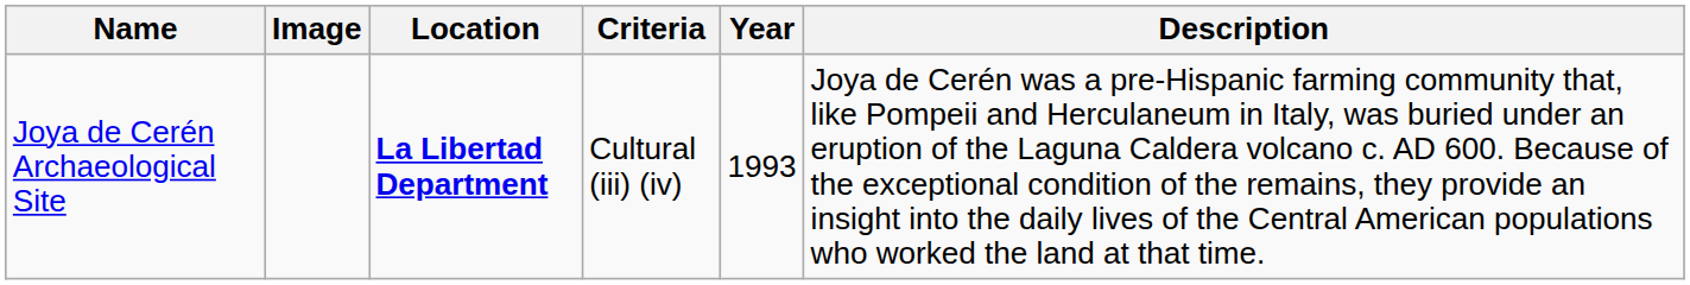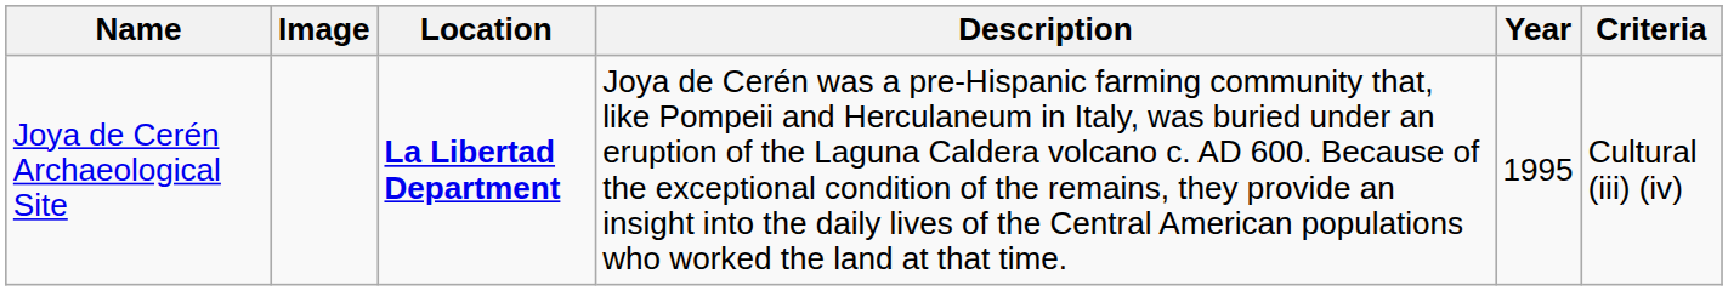 <table class="wikitable sortable">
 <tr>
 <th>Name</th>
 <th>Image</th>
 <th>Location</th>
+<th><strong>Description</strong></th>
+<th>Year</th>
 <th>Criteria</th>
-<th>Year</th>
-<th><strong>Description</strong></th>
 </tr>
 <tr>
 <td><a href='#'>Joya de Cerén Archaeological Site</a></td>
 <td></td>
 <td><strong><a href='#'>La Libertad Department</a><br></strong></td>
+<td>Joya de Cerén was a pre-Hispanic farming community that, like Pompeii and Herculaneum in Italy, was buried under an eruption of the Laguna Caldera volcano c. AD 600. Because of the exceptional condition of the remains, they provide an insight into the daily lives of the Central American populations who worked the land at that time.</td>
+<td>1995</td>
 <td>Cultural (iii) (iv)</td>
-<td>1993</td>
-<td>Joya de Cerén was a pre-Hispanic farming community that, like Pompeii and Herculaneum in Italy, was buried under an eruption of the Laguna Caldera volcano c. AD 600. Because of the exceptional condition of the remains, they provide an insight into the daily lives of the Central American populations who worked the land at that time.</td>
 </tr>
 </table>
